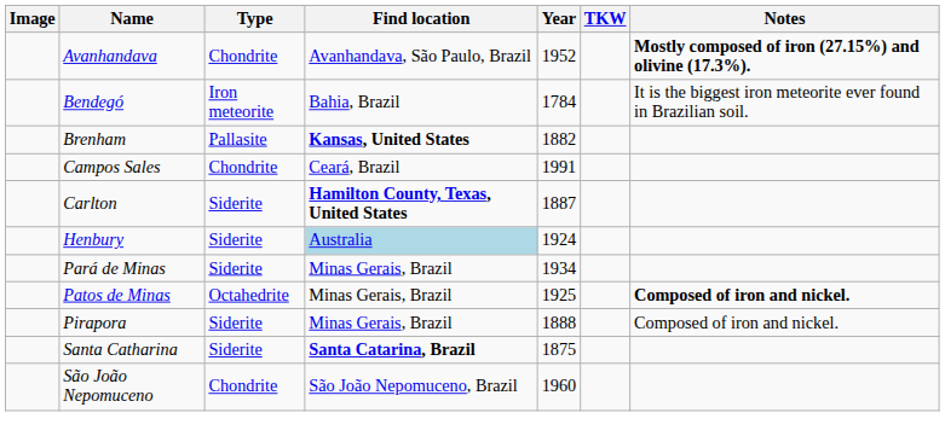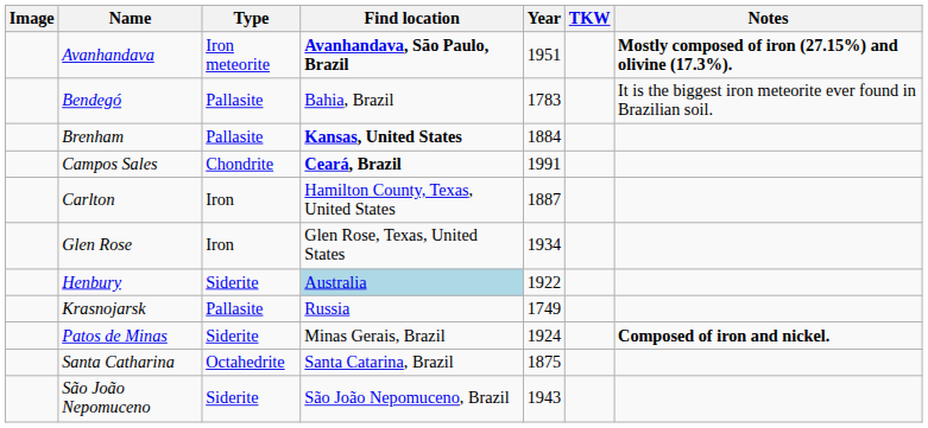 <table class="wikitable sortable">
 <tr>
 <th>Image</th>
 <th>Name</th>
 <th>Type</th>
 <th>Find location</th>
 <th>Year</th>
 <th><a href='#'>TKW</a></th>
 <th>Notes</th>
 </tr>
 <tr>
 <td></td>
 <td><em><a href='#'>Avanhandava</a></em></td>
-<td><a href='#'>Chondrite</a></td>
-<td><a href='#'>Avanhandava</a>, São Paulo, Brazil</td>
-<td>1952</td>
+<td><a href='#'>Iron meteorite</a></td>
+<td><strong><a href='#'>Avanhandava</a>, São Paulo, Brazil</strong></td>
+<td>1951</td>
 <td></td>
 <td><strong>Mostly composed of iron (27.15%) and olivine (17.3%).</strong></td>
 </tr>
 <tr>
 <td></td>
 <td><em><a href='#'>Bendegó</a></em></td>
-<td><a href='#'>Iron meteorite</a></td>
+<td><a href='#'>Pallasite</a></td>
 <td><a href='#'>Bahia</a>, Brazil</td>
-<td>1784</td>
+<td>1783</td>
 <td></td>
 <td>It is the biggest iron meteorite ever found in Brazilian soil.</td>
 </tr>
 <tr>
 <td></td>
 <td><em>Brenham</em></td>
 <td><a href='#'>Pallasite</a></td>
 <td><strong><a href='#'>Kansas</a>, United States</strong></td>
-<td>1882</td>
+<td>1884</td>
 <td></td>
 <td></td>
 </tr>
 <tr>
 <td></td>
 <td><em>Campos Sales</em></td>
 <td><a href='#'>Chondrite</a></td>
-<td><a href='#'>Ceará</a>, Brazil</td>
+<td><strong><a href='#'>Ceará</a>, Brazil</strong></td>
 <td>1991</td>
 <td></td>
 <td></td>
 </tr>
 <tr>
 <td></td>
 <td><em>Carlton</em></td>
-<td><a href='#'>Siderite</a></td>
-<td><strong><a href='#'>Hamilton County, Texas</a>, United States</strong></td>
+<td>Iron</td>
+<td><a href='#'>Hamilton County, Texas</a>, United States</td>
 <td>1887</td>
+<td></td>
+<td></td>
+</tr>
+<tr>
+<td></td>
+<td><em>Glen Rose</em></td>
+<td>Iron</td>
+<td>Glen Rose, Texas, United States</td>
+<td>1934</td>
 <td></td>
 <td></td>
 </tr>
 <tr>
 <td></td>
 <td><em><a href='#'>Henbury</a></em></td>
 <td><a href='#'>Siderite</a></td>
 <td style="background: lightblue;"><a href='#'>Australia</a></td>
-<td>1924</td>
+<td>1922</td>
 <td></td>
 <td></td>
 </tr>
 <tr>
 <td></td>
-<td><em>Pará de Minas</em></td>
-<td><a href='#'>Siderite</a></td>
-<td><a href='#'>Minas Gerais</a>, Brazil</td>
-<td>1934</td>
+<td><em>Krasnojarsk</em></td>
+<td><a href='#'>Pallasite</a></td>
+<td><a href='#'>Russia</a></td>
+<td>1749</td>
 <td></td>
 <td></td>
 </tr>
 <tr>
 <td></td>
 <td><em><a href='#'>Patos de Minas</a></em></td>
-<td><a href='#'>Octahedrite</a></td>
+<td><a href='#'>Siderite</a></td>
 <td>Minas Gerais, Brazil</td>
-<td>1925</td>
+<td>1924</td>
 <td></td>
 <td><strong>Composed of iron and nickel.</strong></td>
 </tr>
 <tr>
 <td></td>
-<td><em>Pirapora</em></td>
-<td><a href='#'>Siderite</a></td>
-<td><a href='#'>Minas Gerais</a>, Brazil</td>
-<td>1888</td>
-<td></td>
-<td>Composed of iron and nickel.</td>
-</tr>
-<tr>
-<td></td>
 <td><em>Santa Catharina</em></td>
-<td><a href='#'>Siderite</a></td>
-<td><strong><a href='#'>Santa Catarina</a>, Brazil</strong></td>
+<td><a href='#'>Octahedrite</a></td>
+<td><a href='#'>Santa Catarina</a>, Brazil</td>
 <td>1875</td>
 <td></td>
 <td></td>
 </tr>
 <tr>
 <td></td>
 <td><em>São João Nepomuceno</em></td>
-<td><a href='#'>Chondrite</a></td>
+<td><a href='#'>Siderite</a></td>
 <td><a href='#'>São João Nepomuceno</a>, Brazil</td>
-<td>1960</td>
+<td>1943</td>
 <td></td>
 <td></td>
 </tr>
 </table>
